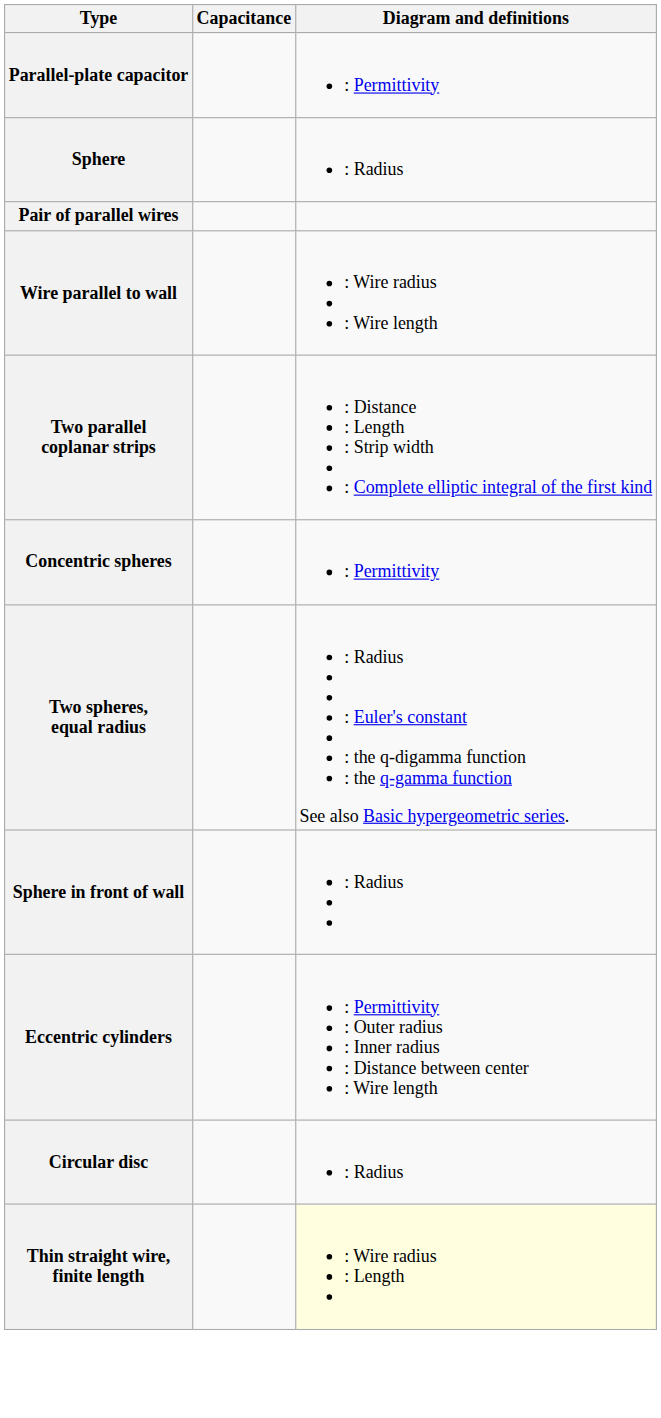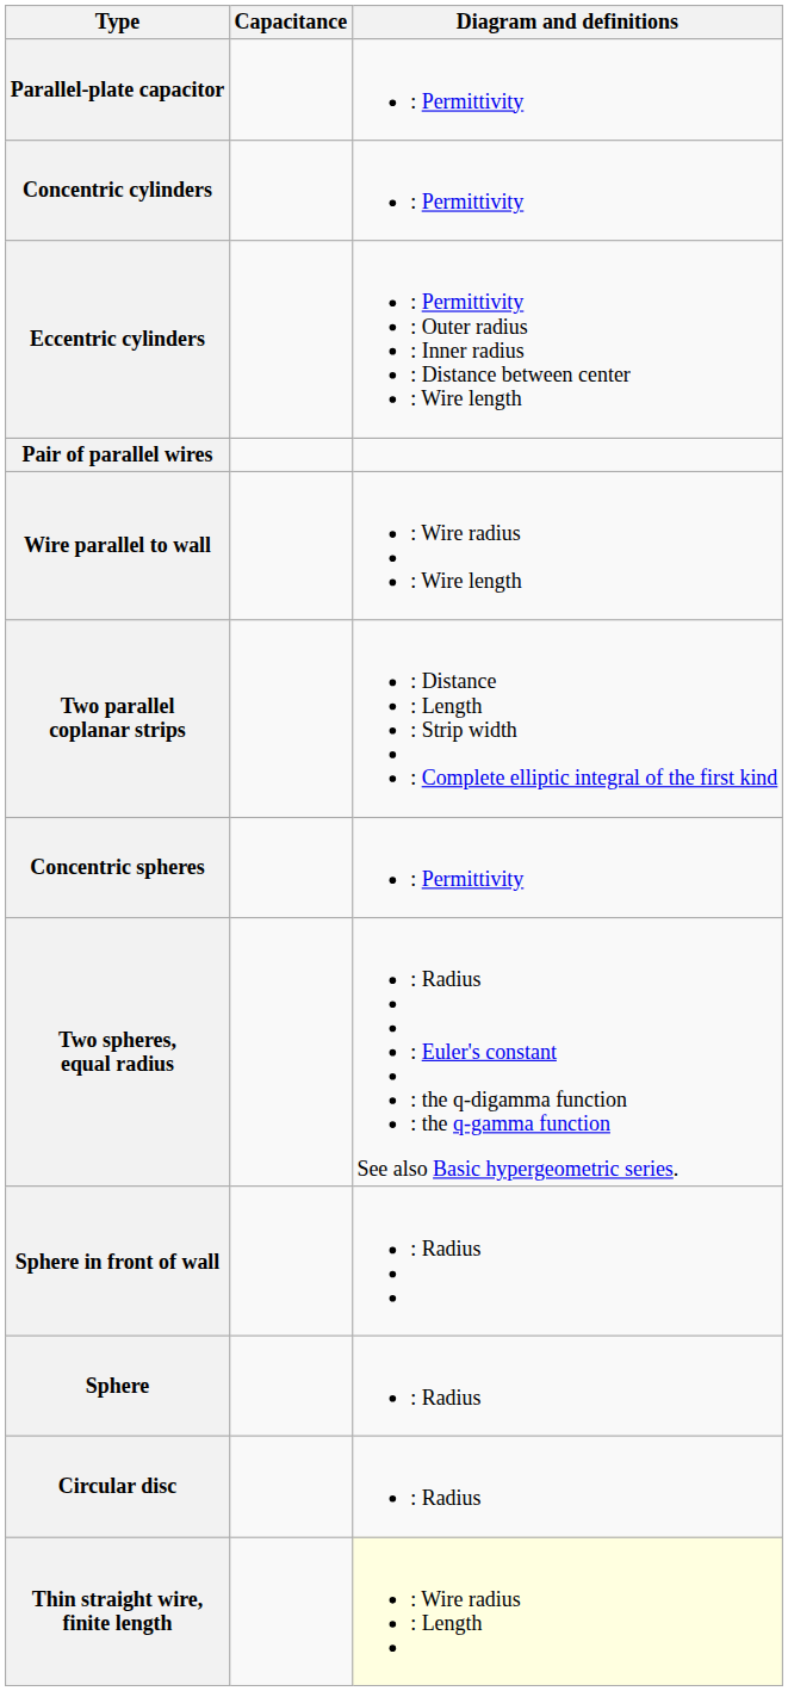 <table class="wikitable">
 <tr>
 <th>Type</th>
 <th>Capacitance</th>
 <th>Diagram and definitions</th>
 </tr>
 <tr>
 <th>Parallel-plate capacitor</th>
 <td></td>
 <td><br><ul><li>: <a href='#'>Permittivity</a></li></ul></td>
 </tr>
 <tr>
-<th>Sphere</th>
+<th>Concentric cylinders</th>
 <td></td>
-<td><br><ul><li>: Radius</li></ul></td>
+<td><br><ul><li>: <a href='#'>Permittivity</a></li></ul></td>
+</tr>
+<tr>
+<th>Eccentric cylinders</th>
+<td></big></td>
+<td><br><ul><li>: <a href='#'>Permittivity</a></li><li>: Outer radius</li><li>: Inner radius</li><li>: Distance between center</li><li>: Wire length</li></ul></td>
 </tr>
 <tr>
 <th>Pair of parallel wires</th>
 <td></big></td>
 <td></td>
 </tr>
 <tr>
 <th>Wire parallel to wall</th>
 <td></big></td>
 <td><br><ul><li>: Wire radius</li><li></li><li>: Wire length</li></ul></td>
 </tr>
 <tr>
 <th>Two parallel<br>coplanar strips</th>
 <td></td>
 <td><br><ul><li>: Distance</li><li>: Length</li><li>: Strip width</li><li><br></li><li>: <a href='#'>Complete elliptic integral of the first kind</a></li></ul></td>
 </tr>
 <tr>
 <th>Concentric spheres</th>
 <td></td>
 <td><br><ul><li>: <a href='#'>Permittivity</a></li></ul></td>
 </tr>
 <tr>
 <th>Two spheres,<br>equal radius</th>
 <td></td>
 <td><br><ul><li>: Radius</li><li></li><li></li><li>: <a href='#'>Euler's constant</a></li><li></li><li>: the q-digamma function</li><li>: the <a href='#'>q-gamma function</a></li></ul>See also <a href='#'>Basic hypergeometric series</a>.</td>
 </tr>
 <tr>
 <th>Sphere in front of wall</th>
 <td></td>
 <td><br><ul><li>: Radius</li><li></li><li></li></ul></td>
 </tr>
 <tr>
-<th>Eccentric cylinders</th>
-<td></big></td>
-<td><br><ul><li>: <a href='#'>Permittivity</a></li><li>: Outer radius</li><li>: Inner radius</li><li>: Distance between center</li><li>: Wire length</li></ul></td>
+<th>Sphere</th>
+<td></td>
+<td><br><ul><li>: Radius</li></ul></td>
 </tr>
 <tr>
 <th>Circular disc</th>
 <td></td>
 <td><br><ul><li>: Radius</li></ul></td>
 </tr>
 <tr>
 <th>Thin straight wire,<br> finite length</th>
 <td></td>
 <td style="background: lightyellow;"><br><ul><li>: Wire radius</li><li>: Length</li><li></li></ul></td>
 </tr>
 </table>
